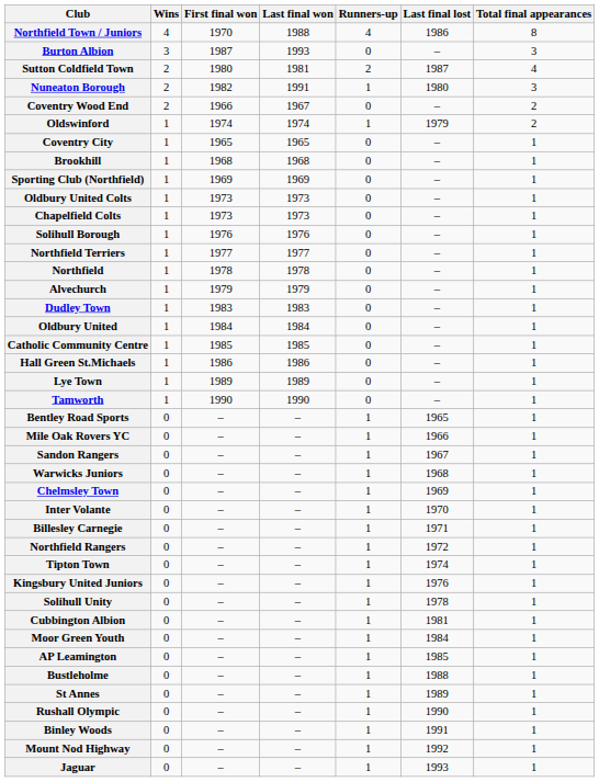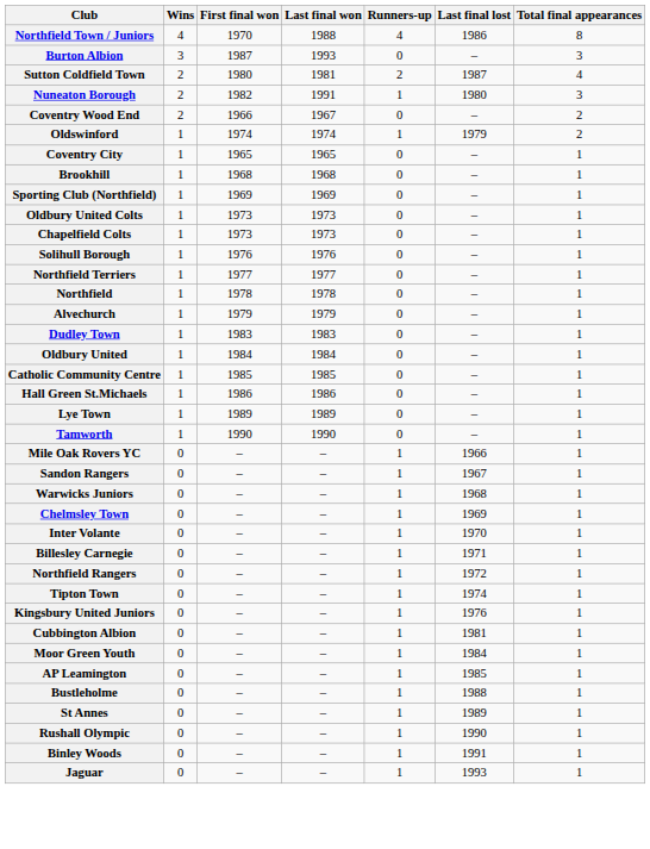 <table class="wikitable sortable plainrowheaders" style="text-align:center">
 <tr>
 <th scope="col">Club</th>
 <th scope="col">Wins</th>
 <th scope="col">First final won</th>
 <th scope="col">Last final won</th>
 <th scope="col">Runners-up</th>
 <th scope="col">Last final lost</th>
 <th scope="col">Total final appearances</th>
 </tr>
 <tr>
 <th scope="row"><a href='#'>Northfield Town / Juniors</a></th>
 <td>4</td>
 <td>1970</td>
 <td>1988</td>
 <td>4</td>
 <td>1986</td>
 <td>8</td>
 </tr>
 <tr>
 <th scope="row"><a href='#'>Burton Albion</a></th>
 <td>3</td>
 <td>1987</td>
 <td>1993</td>
 <td>0</td>
 <td>–</td>
 <td>3</td>
 </tr>
 <tr>
 <th scope="row">Sutton Coldfield Town</th>
 <td>2</td>
 <td>1980</td>
 <td>1981</td>
 <td>2</td>
 <td>1987</td>
 <td>4</td>
 </tr>
 <tr>
 <th scope="row"><a href='#'>Nuneaton Borough</a></th>
 <td>2</td>
 <td>1982</td>
 <td>1991</td>
 <td>1</td>
 <td>1980</td>
 <td>3</td>
 </tr>
 <tr>
 <th scope="row">Coventry Wood End</th>
 <td>2</td>
 <td>1966</td>
 <td>1967</td>
 <td>0</td>
 <td>–</td>
 <td>2</td>
 </tr>
 <tr>
 <th scope="row">Oldswinford</th>
 <td>1</td>
 <td>1974</td>
 <td>1974</td>
 <td>1</td>
 <td>1979</td>
 <td>2</td>
 </tr>
 <tr>
 <th scope="row">Coventry City</th>
 <td>1</td>
 <td>1965</td>
 <td>1965</td>
 <td>0</td>
 <td>–</td>
 <td>1</td>
 </tr>
 <tr>
 <th scope="row">Brookhill</th>
 <td>1</td>
 <td>1968</td>
 <td>1968</td>
 <td>0</td>
 <td>–</td>
 <td>1</td>
 </tr>
 <tr>
 <th scope="row">Sporting Club (Northfield)</th>
 <td>1</td>
 <td>1969</td>
 <td>1969</td>
 <td>0</td>
 <td>–</td>
 <td>1</td>
 </tr>
 <tr>
 <th scope="row">Oldbury United Colts</th>
 <td>1</td>
 <td>1973</td>
 <td>1973</td>
 <td>0</td>
 <td>–</td>
 <td>1</td>
 </tr>
 <tr>
 <th scope="row">Chapelfield Colts</th>
 <td>1</td>
 <td>1973</td>
 <td>1973</td>
 <td>0</td>
 <td>–</td>
 <td>1</td>
 </tr>
 <tr>
 <th scope="row">Solihull Borough</th>
 <td>1</td>
 <td>1976</td>
 <td>1976</td>
 <td>0</td>
 <td>–</td>
 <td>1</td>
 </tr>
 <tr>
 <th scope="row">Northfield Terriers</th>
 <td>1</td>
 <td>1977</td>
 <td>1977</td>
 <td>0</td>
 <td>–</td>
 <td>1</td>
 </tr>
 <tr>
 <th scope="row">Northfield</th>
 <td>1</td>
 <td>1978</td>
 <td>1978</td>
 <td>0</td>
 <td>–</td>
 <td>1</td>
 </tr>
 <tr>
 <th scope="row">Alvechurch</th>
 <td>1</td>
 <td>1979</td>
 <td>1979</td>
 <td>0</td>
 <td>–</td>
 <td>1</td>
 </tr>
 <tr>
 <th scope="row"><a href='#'>Dudley Town</a></th>
 <td>1</td>
 <td>1983</td>
 <td>1983</td>
 <td>0</td>
 <td>–</td>
 <td>1</td>
 </tr>
 <tr>
 <th scope="row">Oldbury United</th>
 <td>1</td>
 <td>1984</td>
 <td>1984</td>
 <td>0</td>
 <td>–</td>
 <td>1</td>
 </tr>
 <tr>
 <th scope="row">Catholic Community Centre</th>
 <td>1</td>
 <td>1985</td>
 <td>1985</td>
 <td>0</td>
 <td>–</td>
 <td>1</td>
 </tr>
 <tr>
 <th scope="row">Hall Green St.Michaels</th>
 <td>1</td>
 <td>1986</td>
 <td>1986</td>
 <td>0</td>
 <td>–</td>
 <td>1</td>
 </tr>
 <tr>
 <th scope="row">Lye Town</th>
 <td>1</td>
 <td>1989</td>
 <td>1989</td>
 <td>0</td>
 <td>–</td>
 <td>1</td>
 </tr>
 <tr>
 <th scope="row"><a href='#'>Tamworth</a></th>
 <td>1</td>
 <td>1990</td>
 <td>1990</td>
 <td>0</td>
 <td>–</td>
 <td>1</td>
 </tr>
 <tr>
-<th scope="row">Bentley Road Sports</th>
-<td>0</td>
-<td>–</td>
-<td>–</td>
-<td>1</td>
-<td>1965</td>
-<td>1</td>
-</tr>
-<tr>
 <th scope="row">Mile Oak Rovers YC</th>
 <td>0</td>
 <td>–</td>
 <td>–</td>
 <td>1</td>
 <td>1966</td>
 <td>1</td>
 </tr>
 <tr>
 <th scope="row">Sandon Rangers</th>
 <td>0</td>
 <td>–</td>
 <td>–</td>
 <td>1</td>
 <td>1967</td>
 <td>1</td>
 </tr>
 <tr>
 <th scope="row">Warwicks Juniors</th>
 <td>0</td>
 <td>–</td>
 <td>–</td>
 <td>1</td>
 <td>1968</td>
 <td>1</td>
 </tr>
 <tr>
 <th scope="row"><a href='#'>Chelmsley Town</a></th>
 <td>0</td>
 <td>–</td>
 <td>–</td>
 <td>1</td>
 <td>1969</td>
 <td>1</td>
 </tr>
 <tr>
 <th scope="row">Inter Volante</th>
 <td>0</td>
 <td>–</td>
 <td>–</td>
 <td>1</td>
 <td>1970</td>
 <td>1</td>
 </tr>
 <tr>
 <th scope="row">Billesley Carnegie</th>
 <td>0</td>
 <td>–</td>
 <td>–</td>
 <td>1</td>
 <td>1971</td>
 <td>1</td>
 </tr>
 <tr>
 <th scope="row">Northfield Rangers</th>
 <td>0</td>
 <td>–</td>
 <td>–</td>
 <td>1</td>
 <td>1972</td>
 <td>1</td>
 </tr>
 <tr>
 <th scope="row">Tipton Town</th>
 <td>0</td>
 <td>–</td>
 <td>–</td>
 <td>1</td>
 <td>1974</td>
 <td>1</td>
 </tr>
 <tr>
 <th scope="row">Kingsbury United Juniors</th>
 <td>0</td>
 <td>–</td>
 <td>–</td>
 <td>1</td>
 <td>1976</td>
 <td>1</td>
 </tr>
 <tr>
-<th scope="row">Solihull Unity</th>
-<td>0</td>
-<td>–</td>
-<td>–</td>
-<td>1</td>
-<td>1978</td>
-<td>1</td>
-</tr>
-<tr>
 <th scope="row">Cubbington Albion</th>
 <td>0</td>
 <td>–</td>
 <td>–</td>
 <td>1</td>
 <td>1981</td>
 <td>1</td>
 </tr>
 <tr>
 <th scope="row">Moor Green Youth</th>
 <td>0</td>
 <td>–</td>
 <td>–</td>
 <td>1</td>
 <td>1984</td>
 <td>1</td>
 </tr>
 <tr>
 <th scope="row">AP Leamington</th>
 <td>0</td>
 <td>–</td>
 <td>–</td>
 <td>1</td>
 <td>1985</td>
 <td>1</td>
 </tr>
 <tr>
 <th scope="row">Bustleholme</th>
 <td>0</td>
 <td>–</td>
 <td>–</td>
 <td>1</td>
 <td>1988</td>
 <td>1</td>
 </tr>
 <tr>
 <th scope="row">St Annes</th>
 <td>0</td>
 <td>–</td>
 <td>–</td>
 <td>1</td>
 <td>1989</td>
 <td>1</td>
 </tr>
 <tr>
 <th scope="row">Rushall Olympic</th>
 <td>0</td>
 <td>–</td>
 <td>–</td>
 <td>1</td>
 <td>1990</td>
 <td>1</td>
 </tr>
 <tr>
 <th scope="row">Binley Woods</th>
 <td>0</td>
 <td>–</td>
 <td>–</td>
 <td>1</td>
 <td>1991</td>
 <td>1</td>
 </tr>
 <tr>
-<th scope="row">Mount Nod Highway</th>
-<td>0</td>
-<td>–</td>
-<td>–</td>
-<td>1</td>
-<td>1992</td>
-<td>1</td>
-</tr>
-<tr>
 <th scope="row">Jaguar</th>
 <td>0</td>
 <td>–</td>
 <td>–</td>
 <td>1</td>
 <td>1993</td>
 <td>1</td>
 </tr>
 </table>
